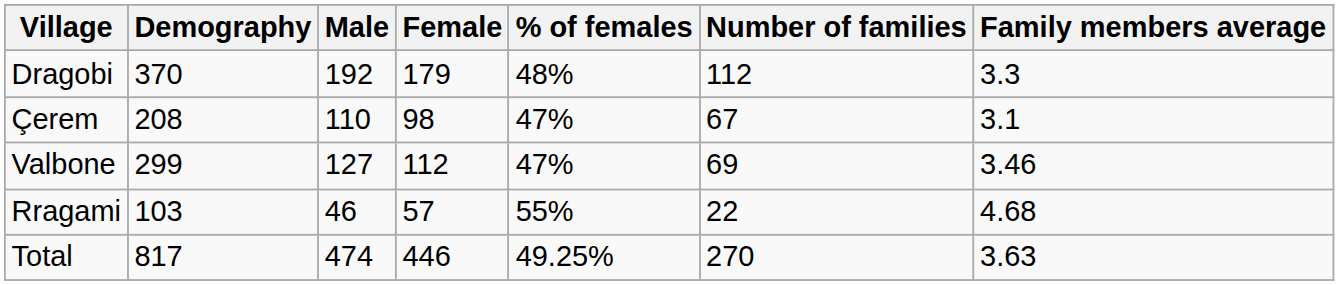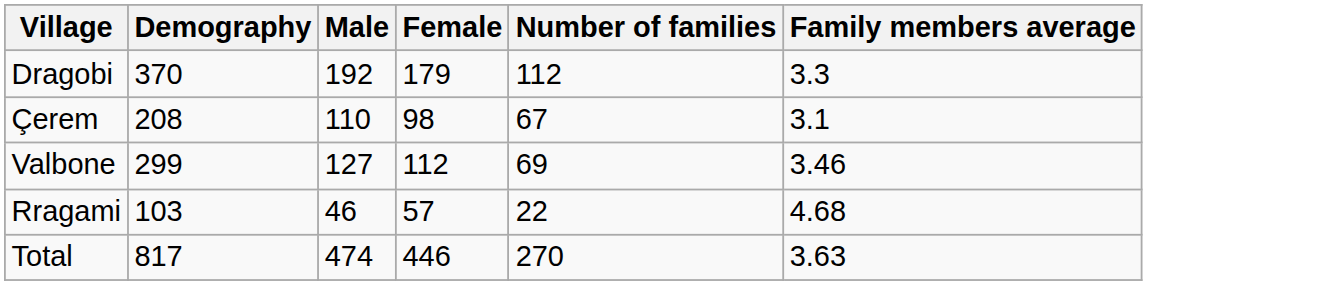 <table class="wikitable">
 <tr>
 <th>Village</th>
 <th>Demography</th>
 <th>Male</th>
 <th>Female</th>
-<th>% of females</th>
 <th>Number of families</th>
 <th>Family members average</th>
 </tr>
 <tr>
 <td>Dragobi</td>
 <td>370</td>
 <td>192</td>
 <td>179</td>
-<td>48%</td>
 <td>112</td>
 <td>3.3</td>
 </tr>
 <tr>
 <td>Çerem</td>
 <td>208</td>
 <td>110</td>
 <td>98</td>
-<td>47%</td>
 <td>67</td>
 <td>3.1</td>
 </tr>
 <tr>
 <td>Valbone</td>
 <td>299</td>
 <td>127</td>
 <td>112</td>
-<td>47%</td>
 <td>69</td>
 <td>3.46</td>
 </tr>
 <tr>
 <td>Rragami</td>
 <td>103</td>
 <td>46</td>
 <td>57</td>
-<td>55%</td>
 <td>22</td>
 <td>4.68</td>
 </tr>
 <tr>
 <td>Total</td>
 <td>817</td>
 <td>474</td>
 <td>446</td>
-<td>49.25%</td>
 <td>270</td>
 <td>3.63</td>
 </tr>
 </table>
